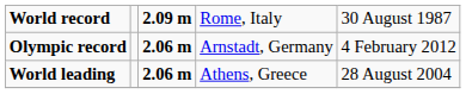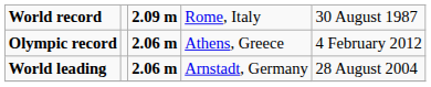 <table class="wikitable">
 <tr>
 <td><strong>World record</strong></td>
 <td></td>
 <td><strong>2.09 m</strong></td>
 <td><a href='#'>Rome</a>, Italy</td>
 <td>30 August 1987</td>
 </tr>
 <tr>
 <td><strong>Olympic record</strong></td>
 <td></td>
 <td><strong>2.06 m</strong></td>
-<td><a href='#'>Arnstadt</a>, Germany</td>
+<td><a href='#'>Athens</a>, Greece</td>
 <td>4 February 2012</td>
 </tr>
 <tr>
 <td><strong>World leading</strong></td>
 <td></td>
 <td><strong>2.06 m</strong></td>
-<td><a href='#'>Athens</a>, Greece</td>
+<td><a href='#'>Arnstadt</a>, Germany</td>
 <td>28 August 2004</td>
 </tr>
 <tr>
 </tr>
 </table>
